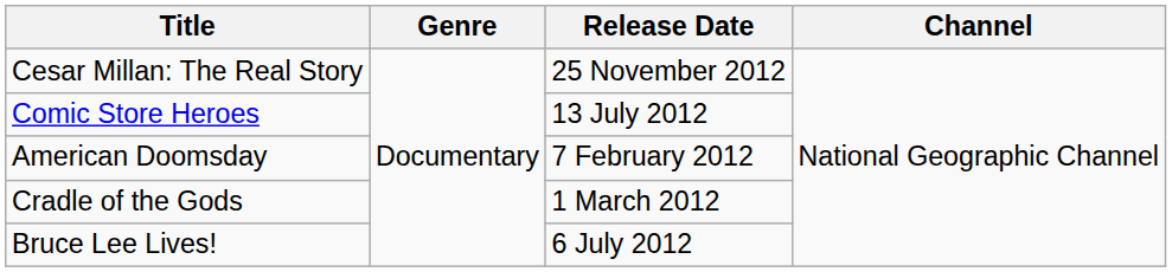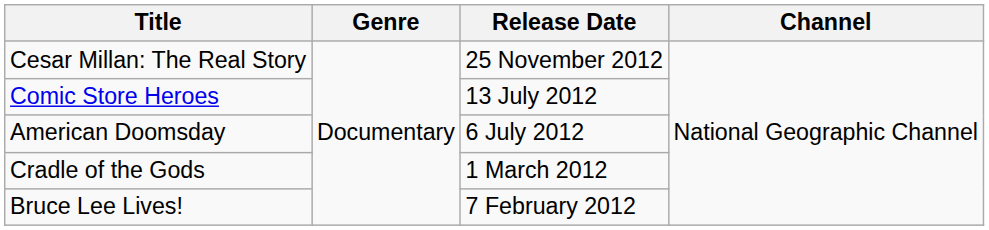 <table class="wikitable sortable">
 <tr>
 <th>Title</th>
 <th>Genre</th>
 <th>Release Date</th>
 <th>Channel</th>
 </tr>
 <tr>
 <td>Cesar Millan: The Real Story</td>
 <td rowspan="10">Documentary</td>
 <td>25 November 2012</td>
 <td rowspan="5">National Geographic Channel</td>
 </tr>
 <tr>
 <td><a href='#'>Comic Store Heroes</a></td>
 <td>13 July 2012</td>
 </tr>
 <tr>
 <td>American Doomsday</td>
-<td>7 February 2012</td>
+<td>6 July 2012</td>
 </tr>
 <tr>
 <td>Cradle of the Gods</td>
 <td>1 March 2012</td>
 </tr>
 <tr>
 <td>Bruce Lee Lives!</td>
-<td>6 July 2012</td>
+<td>7 February 2012</td>
 </tr>
 </table>
